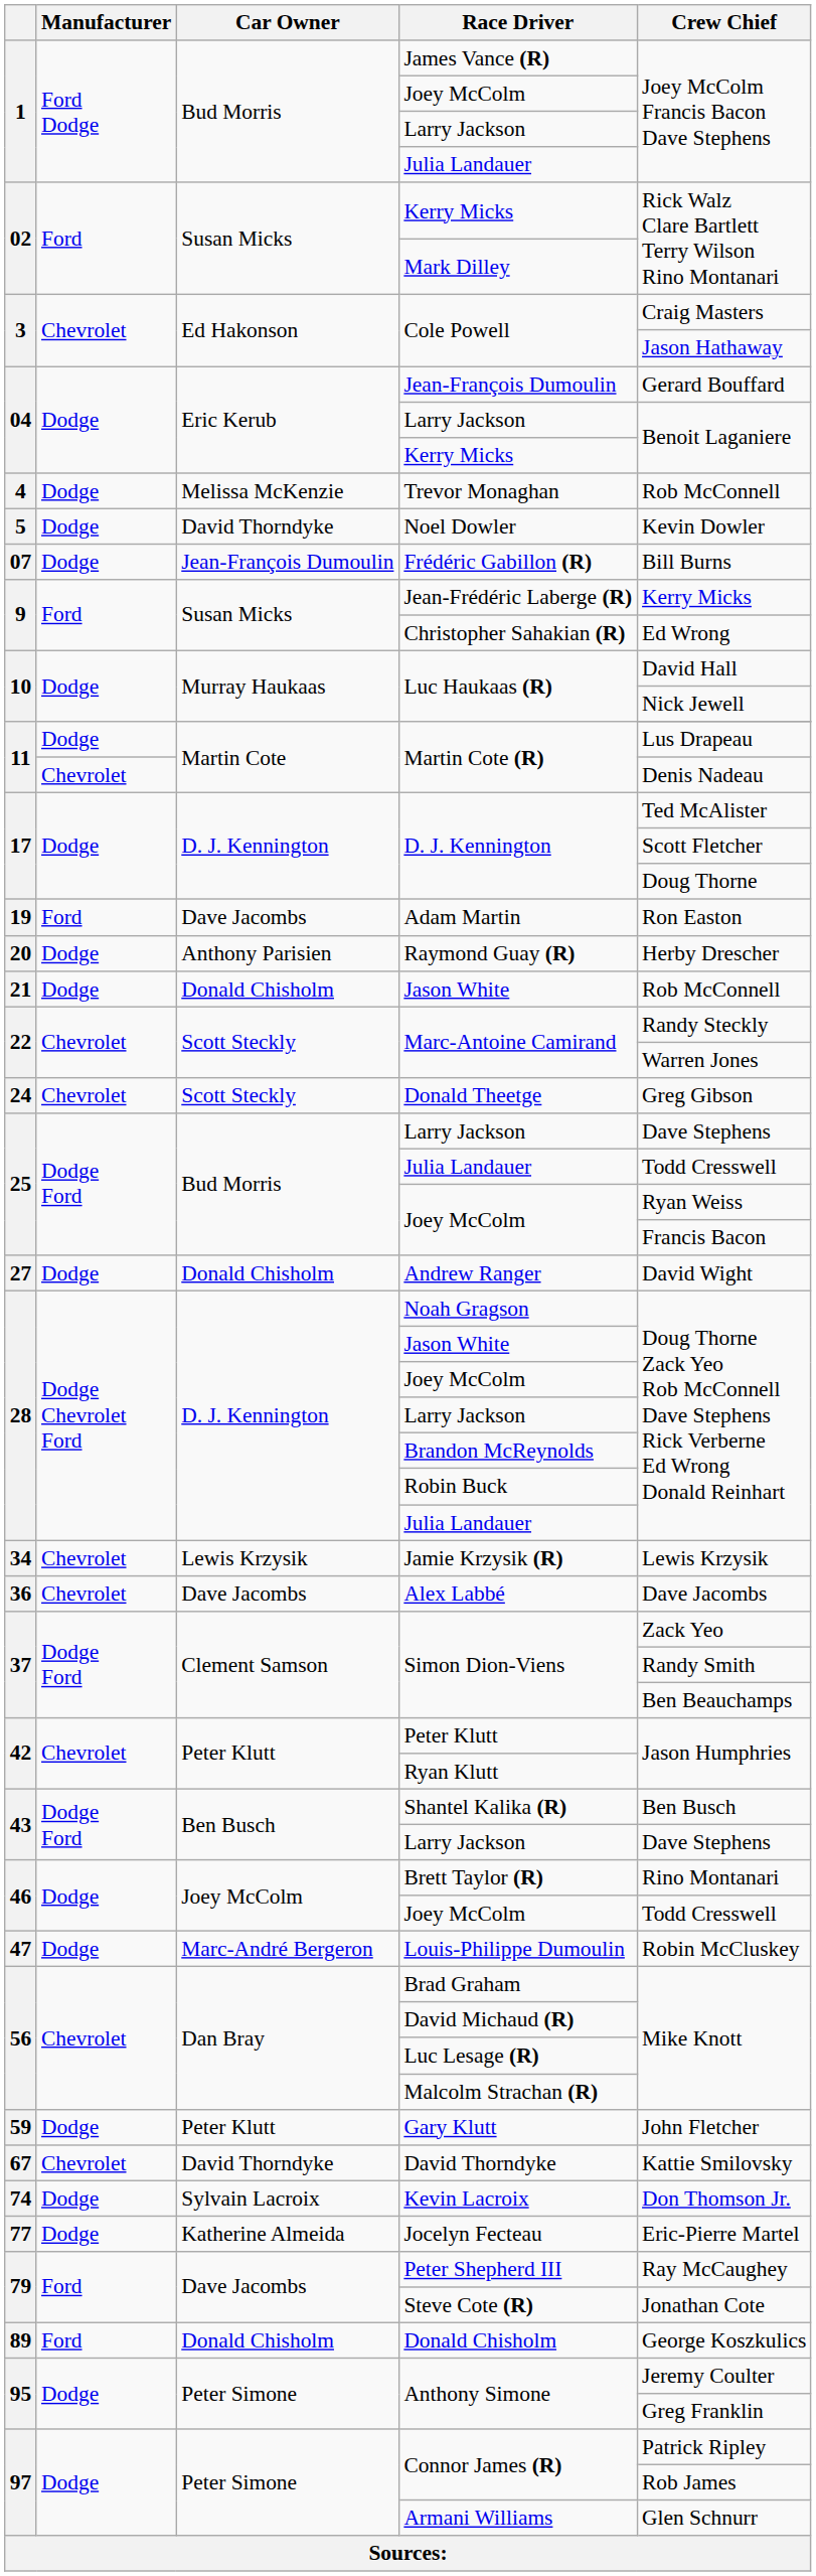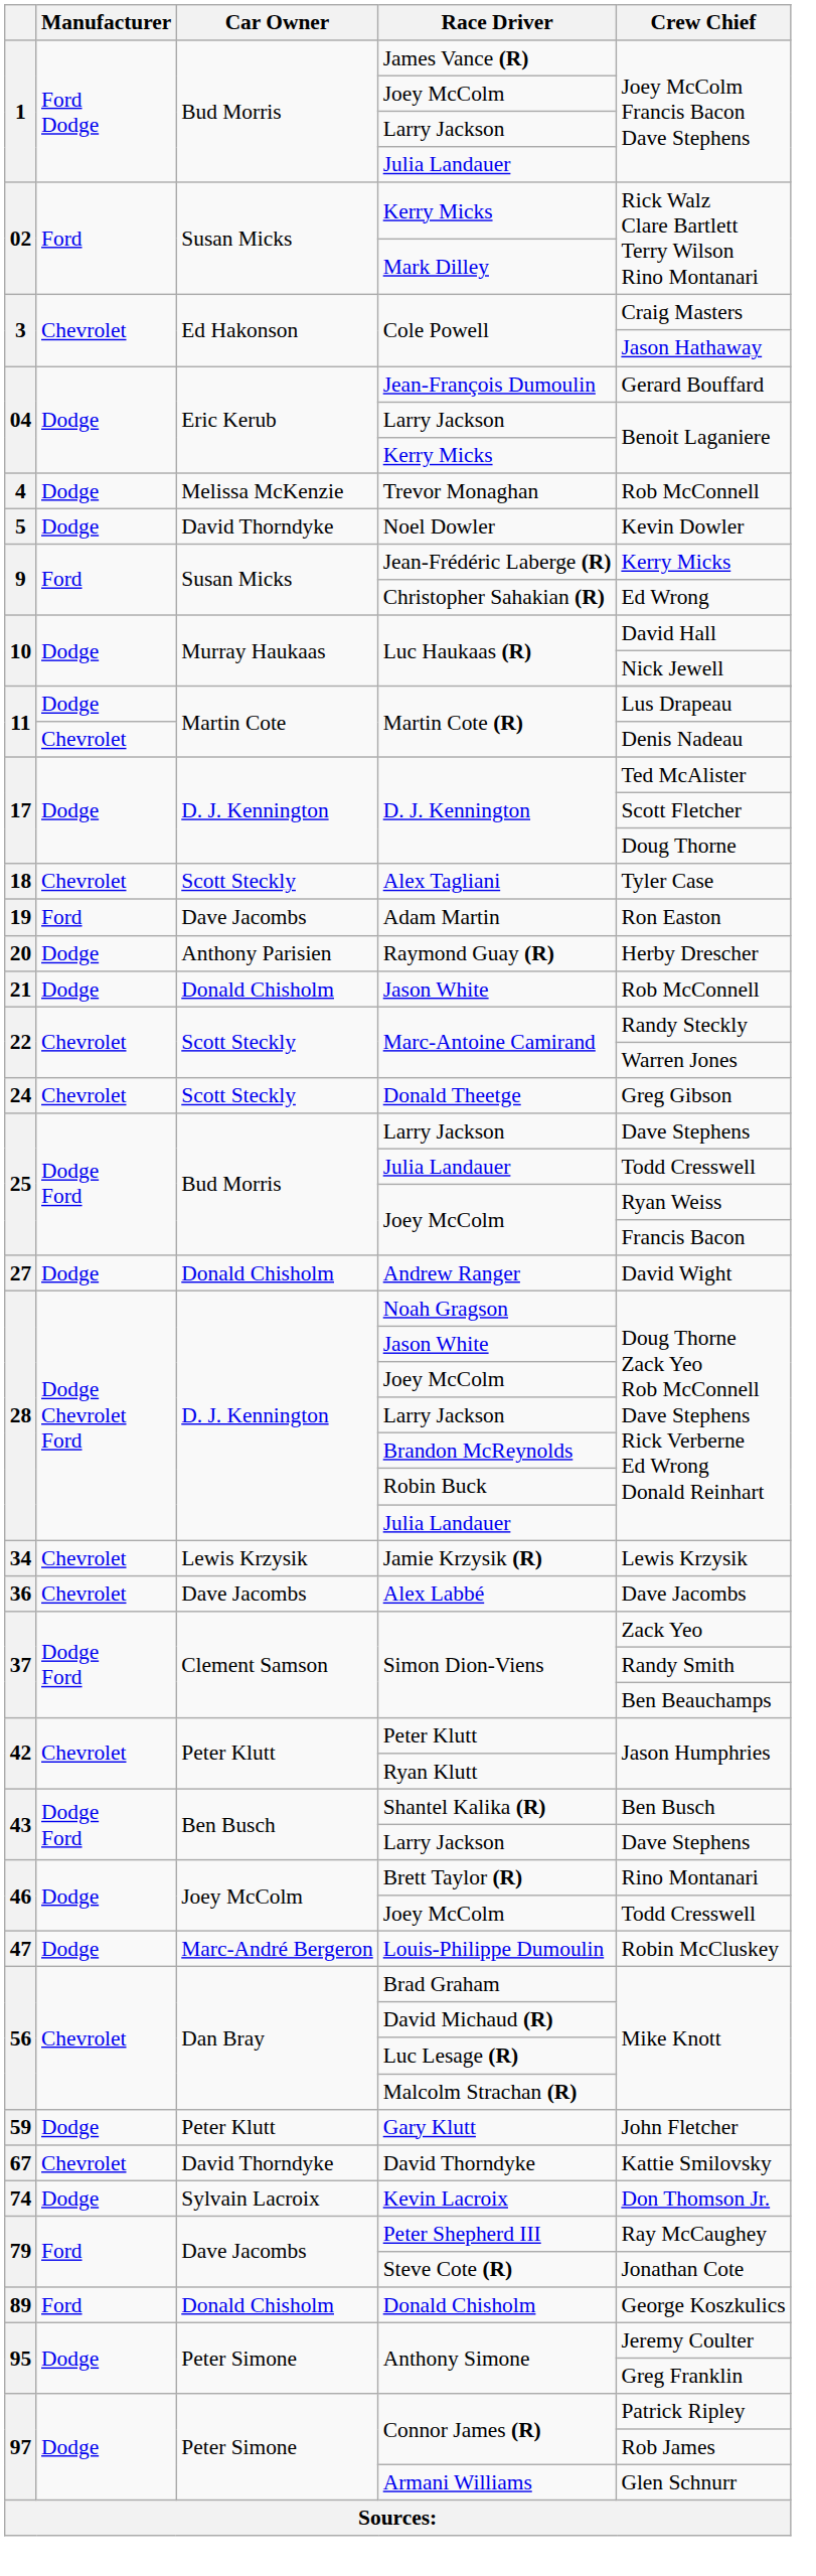 <table class="wikitable" style="font-size: 95%;">
 <tr>
 <th></th>
 <th>Manufacturer</th>
 <th>Car Owner</th>
 <th>Race Driver</th>
 <th>Crew Chief</th>
 </tr>
 <tr>
 <th rowspan=4>1</th>
 <td rowspan=4><a href='#'>Ford</a> <small></small><br><a href='#'>Dodge</a> <small></small></td>
 <td rowspan=4>Bud Morris</td>
 <td>James Vance <strong>(R)</strong> <small></small></td>
 <td rowspan=4>Joey McColm <small></small><br>Francis Bacon <small></small><br>Dave Stephens <small></small></td>
 </tr>
 <tr>
 <td>Joey McColm <small></small></td>
 </tr>
 <tr>
 <td>Larry Jackson <small></small></td>
 </tr>
 <tr>
 <td><a href='#'>Julia Landauer</a> <small></small></td>
 </tr>
 <tr>
 <th rowspan=2>02</th>
 <td rowspan=2><a href='#'>Ford</a></td>
 <td rowspan=2>Susan Micks</td>
 <td><a href='#'>Kerry Micks</a> <small></small></td>
 <td rowspan=2>Rick Walz <small></small><br>Clare Bartlett <small></small><br>Terry Wilson <small></small><br>Rino Montanari <small></small></td>
 </tr>
 <tr>
 <td><a href='#'>Mark Dilley</a> <small></small></td>
 </tr>
 <tr>
 <th rowspan=2>3</th>
 <td rowspan=2><a href='#'>Chevrolet</a></td>
 <td rowspan=2>Ed Hakonson</td>
 <td rowspan=2>Cole Powell</td>
 <td>Craig Masters <small></small></td>
 </tr>
 <tr>
 <td><a href='#'>Jason Hathaway</a> <small></small></td>
 </tr>
 <tr>
 <th rowspan=3>04</th>
 <td rowspan=3><a href='#'>Dodge</a></td>
 <td rowspan=3>Eric Kerub</td>
 <td><a href='#'>Jean-François Dumoulin</a> <small></small></td>
 <td>Gerard Bouffard <small></small></td>
 </tr>
 <tr>
 <td>Larry Jackson <small></small></td>
 <td rowspan=2>Benoit Laganiere <small></small></td>
 </tr>
 <tr>
 <td><a href='#'>Kerry Micks</a> <small></small></td>
 </tr>
 <tr>
 <th>4</th>
 <td><a href='#'>Dodge</a></td>
 <td>Melissa McKenzie</td>
 <td>Trevor Monaghan <small></small></td>
 <td>Rob McConnell</td>
 </tr>
 <tr>
 <th>5</th>
 <td><a href='#'>Dodge</a></td>
 <td>David Thorndyke</td>
 <td>Noel Dowler <small></small></td>
 <td>Kevin Dowler</td>
 </tr>
 <tr>
-<th>07</th>
-<td><a href='#'>Dodge</a></td>
-<td><a href='#'>Jean-François Dumoulin</a></td>
-<td><a href='#'>Frédéric Gabillon</a> <strong>(R)</strong> <small></small></td>
-<td>Bill Burns</td>
-</tr>
-<tr>
 <th rowspan=2>9</th>
 <td rowspan=2><a href='#'>Ford</a></td>
 <td rowspan=2>Susan Micks</td>
 <td>Jean-Frédéric Laberge <strong>(R)</strong> <small></small></td>
 <td><a href='#'>Kerry Micks</a> <small></small></td>
 </tr>
 <tr>
 <td>Christopher Sahakian <strong>(R)</strong> <small></small></td>
 <td>Ed Wrong <small></small></td>
 </tr>
 <tr>
 <th rowspan=2>10</th>
 <td rowspan=2><a href='#'>Dodge</a></td>
 <td rowspan=2>Murray Haukaas</td>
 <td rowspan=2>Luc Haukaas <strong>(R)</strong> <small></small></td>
 <td>David Hall <small></small></td>
 </tr>
 <tr>
 <td>Nick Jewell <small></small></td>
 </tr>
 <tr>
 <th rowspan=3>11</th>
 <td rowspan=2><a href='#'>Dodge</a> <small></small></td>
 <td rowspan=3>Martin Cote</td>
 <td rowspan=3>Martin Cote <strong>(R)</strong> <small></small></td>
 </tr>
 <tr>
 <td>Lus Drapeau <small></small></td>
 </tr>
 <tr>
 <td><a href='#'>Chevrolet</a> <small></small></td>
 <td>Denis Nadeau <small></small></td>
 </tr>
 <tr>
 <th rowspan=3>17</th>
 <td rowspan=3><a href='#'>Dodge</a></td>
 <td rowspan=3><a href='#'>D. J. Kennington</a></td>
 <td rowspan=3><a href='#'>D. J. Kennington</a></td>
 <td>Ted McAlister <small></small></td>
 </tr>
 <tr>
 <td>Scott Fletcher <small></small></td>
 </tr>
 <tr>
 <td>Doug Thorne <small></small></td>
+</tr>
+<tr>
+<th>18</th>
+<td><a href='#'>Chevrolet</a></td>
+<td><a href='#'>Scott Steckly</a></td>
+<td><a href='#'>Alex Tagliani</a></td>
+<td>Tyler Case</td>
 </tr>
 <tr>
 <th>19</th>
 <td><a href='#'>Ford</a></td>
 <td>Dave Jacombs</td>
 <td>Adam Martin</td>
 <td>Ron Easton</td>
 </tr>
 <tr>
 <th>20</th>
 <td><a href='#'>Dodge</a></td>
 <td>Anthony Parisien</td>
 <td>Raymond Guay <strong>(R)</strong> <small></small></td>
 <td>Herby Drescher</td>
 </tr>
 <tr>
 <th>21</th>
 <td><a href='#'>Dodge</a></td>
 <td><a href='#'>Donald Chisholm</a></td>
 <td><a href='#'>Jason White</a> <small></small></td>
 <td>Rob McConnell</td>
 </tr>
 <tr>
 <th rowspan=2>22</th>
 <td rowspan=2><a href='#'>Chevrolet</a></td>
 <td rowspan=2><a href='#'>Scott Steckly</a></td>
 <td rowspan=2><a href='#'>Marc-Antoine Camirand</a></td>
 <td>Randy Steckly <small></small></td>
 </tr>
 <tr>
 <td>Warren Jones <small></small></td>
 </tr>
 <tr>
 <th>24</th>
 <td><a href='#'>Chevrolet</a></td>
 <td><a href='#'>Scott Steckly</a></td>
 <td><a href='#'>Donald Theetge</a></td>
 <td>Greg Gibson</td>
 </tr>
 <tr>
 <th rowspan=4>25</th>
 <td rowspan=4><a href='#'>Dodge</a> <small></small><br><a href='#'>Ford</a> <small></small></td>
 <td rowspan=4>Bud Morris</td>
 <td>Larry Jackson <small></small></td>
 <td>Dave Stephens <small></small></td>
 </tr>
 <tr>
 <td><a href='#'>Julia Landauer</a> <small></small></td>
 <td>Todd Cresswell <small></small></td>
 </tr>
 <tr>
 <td rowspan=2>Joey McColm <small></small></td>
 <td>Ryan Weiss <small></small></td>
 </tr>
 <tr>
 <td>Francis Bacon <small></small></td>
 </tr>
 <tr>
 <th>27</th>
 <td><a href='#'>Dodge</a></td>
 <td><a href='#'>Donald Chisholm</a></td>
 <td><a href='#'>Andrew Ranger</a></td>
 <td>David Wight</td>
 </tr>
 <tr>
 <th rowspan=7>28</th>
 <td rowspan=7><a href='#'>Dodge</a> <small></small><br><a href='#'>Chevrolet</a> <small></small><br><a href='#'>Ford</a> <small></small></td>
 <td rowspan=7><a href='#'>D. J. Kennington</a></td>
 <td><a href='#'>Noah Gragson</a> <small></small></td>
 <td rowspan=7>Doug Thorne <small></small><br>Zack Yeo <small></small><br>Rob McConnell <small></small><br>Dave Stephens <small></small><br>Rick Verberne <small></small><br>Ed Wrong <small></small><br>Donald Reinhart <small></small></td>
 </tr>
 <tr>
 <td><a href='#'>Jason White</a> <small></small></td>
 </tr>
 <tr>
 <td>Joey McColm <small></small></td>
 </tr>
 <tr>
 <td>Larry Jackson <small></small></td>
 </tr>
 <tr>
 <td><a href='#'>Brandon McReynolds</a> <small></small></td>
 </tr>
 <tr>
 <td>Robin Buck <small></small></td>
 </tr>
 <tr>
 <td><a href='#'>Julia Landauer</a> <small></small></td>
 </tr>
 <tr>
 <th>34</th>
 <td><a href='#'>Chevrolet</a></td>
 <td>Lewis Krzysik</td>
 <td>Jamie Krzysik <strong>(R)</strong> <small></small></td>
 <td>Lewis Krzysik</td>
 </tr>
 <tr>
 <th>36</th>
 <td><a href='#'>Chevrolet</a></td>
 <td>Dave Jacombs</td>
 <td><a href='#'>Alex Labbé</a> <small></small></td>
 <td>Dave Jacombs</td>
 </tr>
 <tr>
 <th rowspan=3>37</th>
 <td rowspan=3><a href='#'>Dodge</a> <small></small><br><a href='#'>Ford</a> <small></small></td>
 <td rowspan=3>Clement Samson</td>
 <td rowspan=3>Simon Dion-Viens <small></small></td>
 <td>Zack Yeo <small></small></td>
 </tr>
 <tr>
 <td>Randy Smith <small></small></td>
 </tr>
 <tr>
 <td>Ben Beauchamps <small></small></td>
 </tr>
 <tr>
 <th rowspan=2>42</th>
 <td rowspan=2><a href='#'>Chevrolet</a></td>
 <td rowspan=2>Peter Klutt</td>
 <td>Peter Klutt <small></small></td>
 <td rowspan=2>Jason Humphries</td>
 </tr>
 <tr>
 <td>Ryan Klutt <small></small></td>
 </tr>
 <tr>
 <th rowspan=2>43</th>
 <td rowspan=2><a href='#'>Dodge</a> <small></small><br><a href='#'>Ford</a> <small></small></td>
 <td rowspan=2>Ben Busch</td>
 <td>Shantel Kalika <strong>(R)</strong> <small></small></td>
 <td>Ben Busch <small></small></td>
 </tr>
 <tr>
 <td>Larry Jackson <small></small></td>
 <td>Dave Stephens <small></small></td>
 </tr>
 <tr>
 <th rowspan=2>46</th>
 <td rowspan=2><a href='#'>Dodge</a></td>
 <td rowspan=2>Joey McColm</td>
 <td>Brett Taylor <strong>(R)</strong> <small></small></td>
 <td>Rino Montanari <small></small></td>
 </tr>
 <tr>
 <td>Joey McColm <small></small></td>
 <td>Todd Cresswell <small></small></td>
 </tr>
 <tr>
 <th>47</th>
 <td><a href='#'>Dodge</a></td>
 <td><a href='#'>Marc-André Bergeron</a></td>
 <td><a href='#'>Louis-Philippe Dumoulin</a></td>
 <td>Robin McCluskey</td>
 </tr>
 <tr>
 <th rowspan=4>56</th>
 <td rowspan=4><a href='#'>Chevrolet</a></td>
 <td rowspan=4>Dan Bray</td>
 <td>Brad Graham <small></small></td>
 <td rowspan=4>Mike Knott</td>
 </tr>
 <tr>
 <td>David Michaud <strong>(R)</strong> <small></small></td>
 </tr>
 <tr>
 <td>Luc Lesage <strong>(R)</strong> <small></small></td>
 </tr>
 <tr>
 <td>Malcolm Strachan <strong>(R)</strong> <small></small></td>
 </tr>
 <tr>
 <th>59</th>
 <td><a href='#'>Dodge</a></td>
 <td>Peter Klutt</td>
 <td><a href='#'>Gary Klutt</a> <small></small></td>
 <td>John Fletcher</td>
 </tr>
 <tr>
 <th>67</th>
 <td><a href='#'>Chevrolet</a></td>
 <td>David Thorndyke</td>
 <td>David Thorndyke <small></small></td>
 <td>Kattie Smilovsky</td>
 </tr>
 <tr>
 <th>74</th>
 <td><a href='#'>Dodge</a></td>
 <td>Sylvain Lacroix</td>
 <td><a href='#'>Kevin Lacroix</a></td>
 <td><a href='#'>Don Thomson Jr.</a></td>
 </tr>
 <tr>
-<th>77</th>
-<td><a href='#'>Dodge</a></td>
-<td>Katherine Almeida</td>
-<td>Jocelyn Fecteau <small></small></td>
-<td>Eric-Pierre Martel</td>
-</tr>
-<tr>
 <th rowspan=2>79</th>
 <td rowspan=2><a href='#'>Ford</a></td>
 <td rowspan=2>Dave Jacombs</td>
 <td><a href='#'>Peter Shepherd III</a> <small></small></td>
 <td>Ray McCaughey <small></small></td>
 </tr>
 <tr>
 <td>Steve Cote <strong>(R)</strong> <small></small></td>
 <td>Jonathan Cote <small></small></td>
 </tr>
 <tr>
 <th>89</th>
 <td><a href='#'>Ford</a></td>
 <td><a href='#'>Donald Chisholm</a></td>
 <td><a href='#'>Donald Chisholm</a> <small></small></td>
 <td>George Koszkulics</td>
 </tr>
 <tr>
 <th rowspan=2>95</th>
 <td rowspan=2><a href='#'>Dodge</a></td>
 <td rowspan=2>Peter Simone</td>
 <td rowspan=2>Anthony Simone <small></small></td>
 <td>Jeremy Coulter <small></small></td>
 </tr>
 <tr>
 <td>Greg Franklin <small></small></td>
 </tr>
 <tr>
 <th rowspan=3>97</th>
 <td rowspan=3><a href='#'>Dodge</a></td>
 <td rowspan=3>Peter Simone</td>
 <td rowspan=2>Connor James <strong>(R)</strong> <small></small></td>
 <td>Patrick Ripley <small></small></td>
 </tr>
 <tr>
 <td>Rob James <small></small></td>
 </tr>
 <tr>
 <td><a href='#'>Armani Williams</a> <small></small></td>
 <td>Glen Schnurr <small></small></td>
 </tr>
 <tr>
 <th colspan=5>Sources:</th>
 </tr>
 </table>
